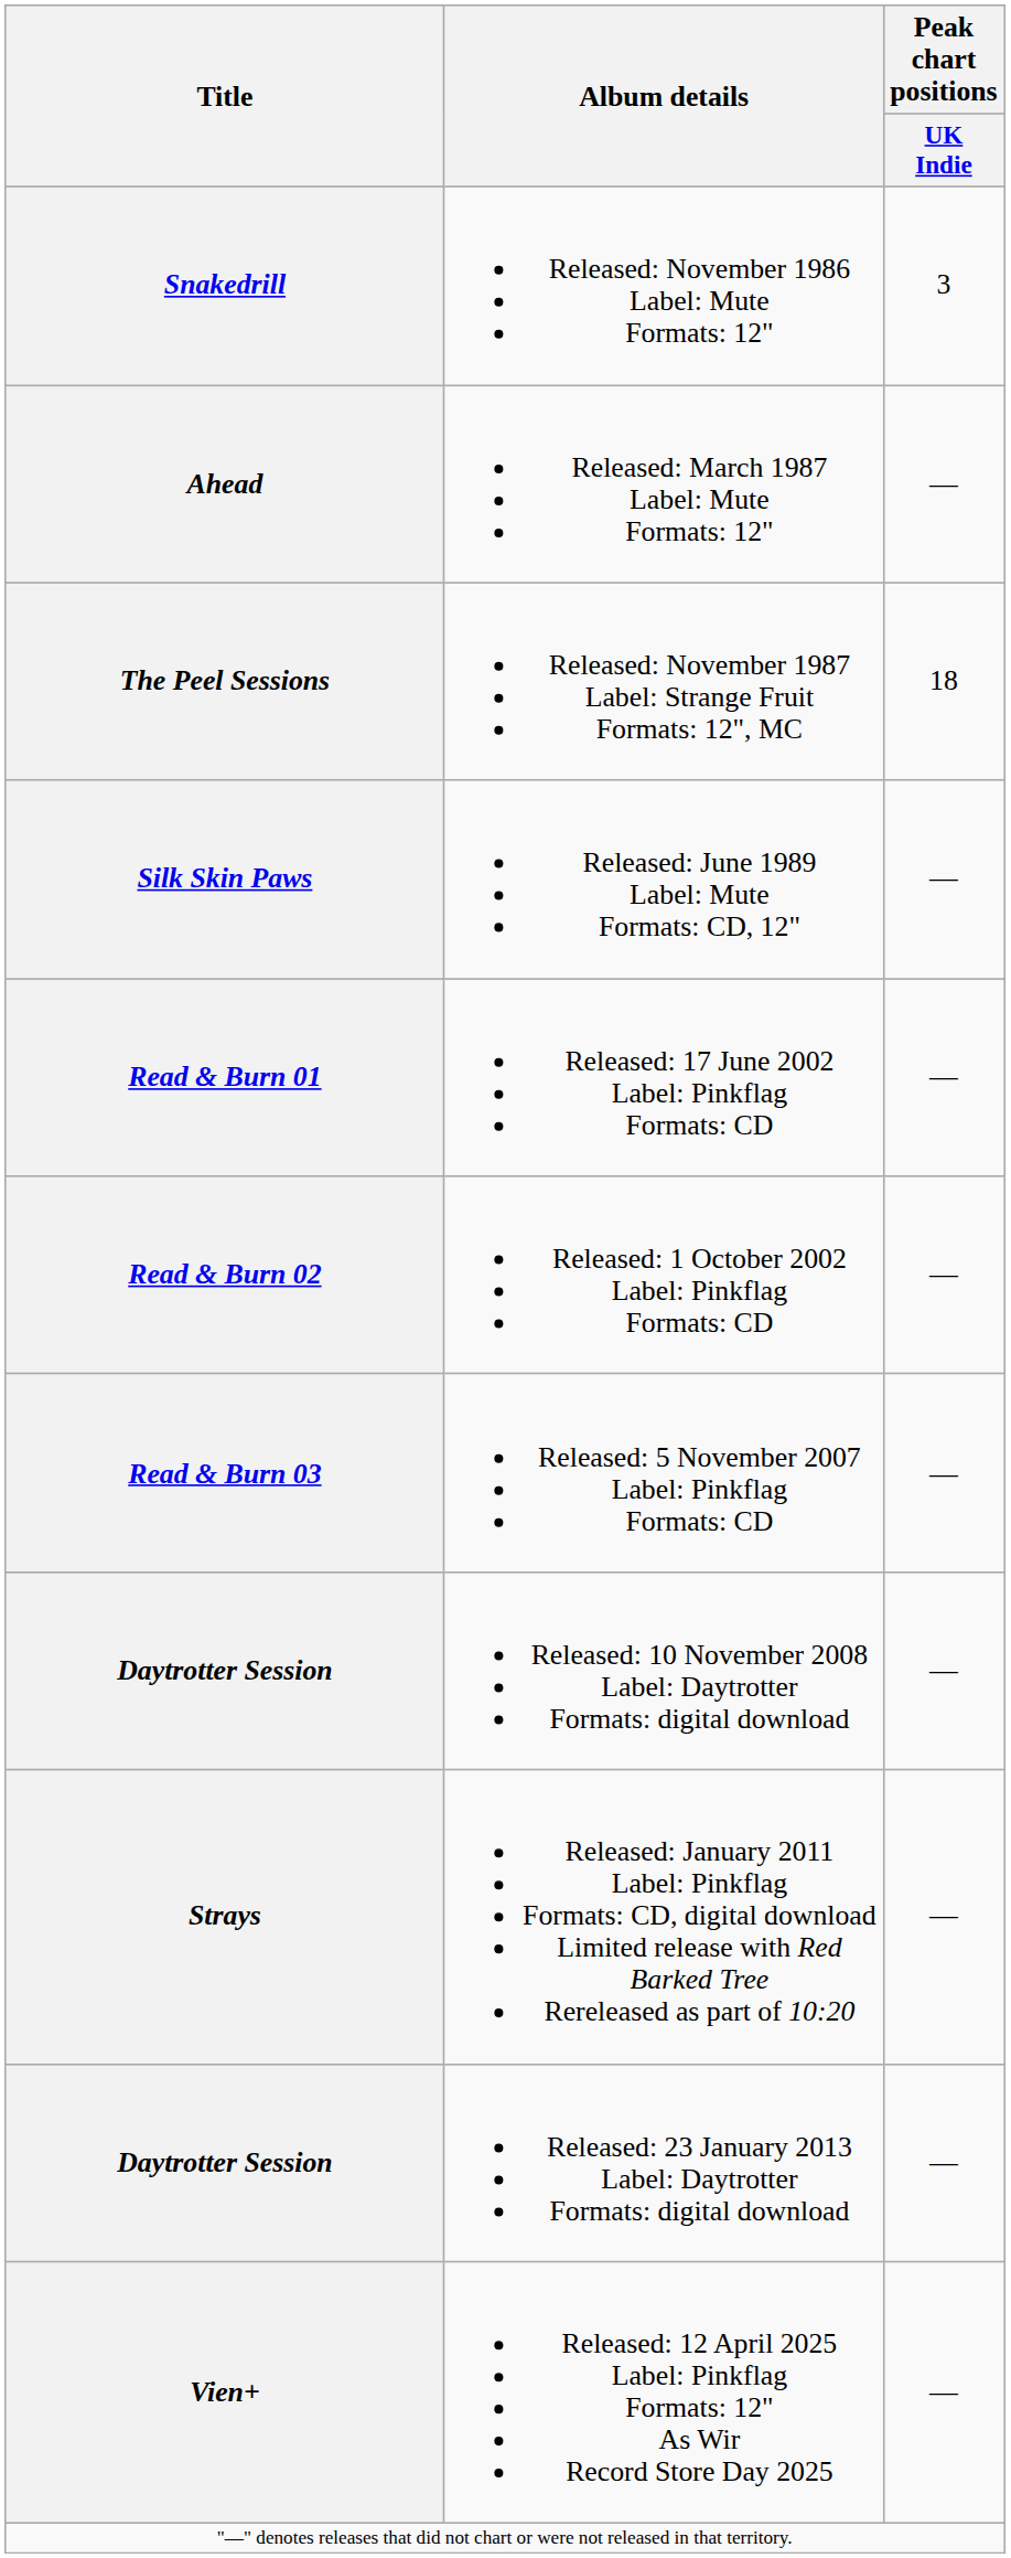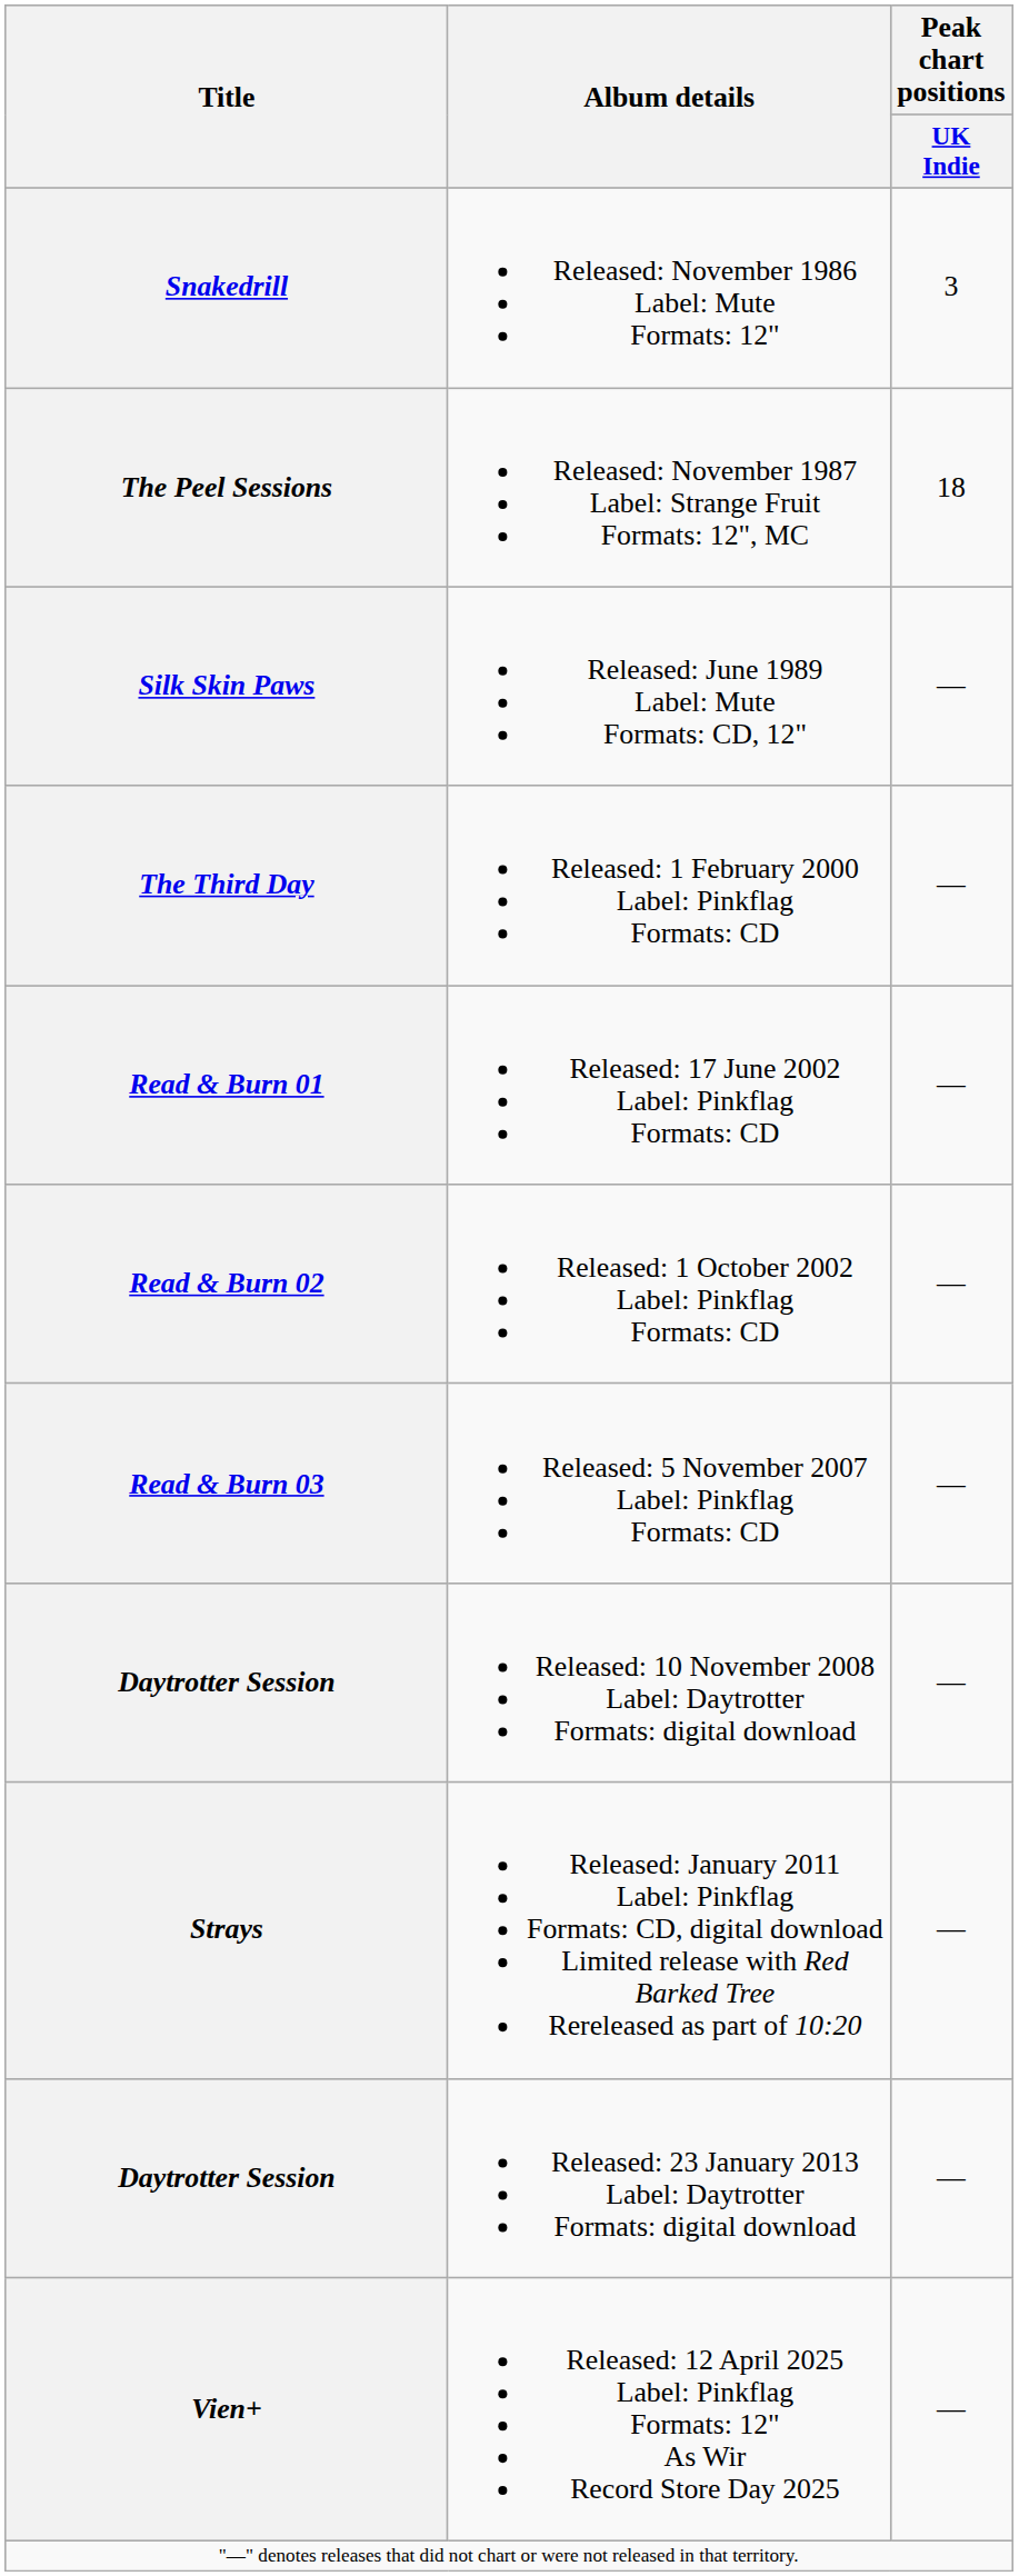 <table class="wikitable plainrowheaders" style="text-align:center;">
 <tr>
 <th rowspan="2" scope="col" style="width:15em;">Title</th>
 <th rowspan="2" scope="col" style="width:15em;">Album details</th>
 <th>Peak chart positions</th>
 </tr>
 <tr>
 <th scope="col" style="width:2em;font-size:90%;"><a href='#'>UK<br>Indie</a><br></th>
 </tr>
 <tr>
 <th scope="row"><em><a href='#'>Snakedrill</a></em></th>
 <td><br><ul><li>Released: November 1986</li><li>Label: Mute</li><li>Formats: 12"</li></ul></td>
 <td>3</td>
 </tr>
 <tr>
-<th scope="row"><em>Ahead</em></th>
-<td><br><ul><li>Released: March 1987</li><li>Label: Mute</li><li>Formats: 12"</li></ul></td>
-<td>—</td>
-</tr>
-<tr>
 <th scope="row"><em>The Peel Sessions</em></th>
 <td><br><ul><li>Released: November 1987</li><li>Label: Strange Fruit</li><li>Formats: 12", MC</li></ul></td>
 <td>18</td>
 </tr>
 <tr>
 <th scope="row"><em><a href='#'>Silk Skin Paws</a></em></th>
 <td><br><ul><li>Released: June 1989</li><li>Label: Mute</li><li>Formats: CD, 12"</li></ul></td>
+<td>—</td>
+</tr>
+<tr>
+<th scope="row"><em><a href='#'>The Third Day</a></em></th>
+<td><br><ul><li>Released: 1 February 2000</li><li>Label: Pinkflag</li><li>Formats: CD</li></ul></td>
 <td>—</td>
 </tr>
 <tr>
 <th scope="row"><em><a href='#'>Read & Burn 01</a></em></th>
 <td><br><ul><li>Released: 17 June 2002</li><li>Label: Pinkflag</li><li>Formats: CD</li></ul></td>
 <td>—</td>
 </tr>
 <tr>
 <th scope="row"><em><a href='#'>Read & Burn 02</a></em></th>
 <td><br><ul><li>Released: 1 October 2002</li><li>Label: Pinkflag</li><li>Formats: CD</li></ul></td>
 <td>—</td>
 </tr>
 <tr>
 <th scope="row"><em><a href='#'>Read & Burn 03</a></em></th>
 <td><br><ul><li>Released: 5 November 2007</li><li>Label: Pinkflag</li><li>Formats: CD</li></ul></td>
 <td>—</td>
 </tr>
 <tr>
 <th scope="row"><em>Daytrotter Session</em></th>
 <td><br><ul><li>Released: 10 November 2008</li><li>Label: Daytrotter</li><li>Formats: digital download</li></ul></td>
 <td>—</td>
 </tr>
 <tr>
 <th scope="row"><em>Strays</em></th>
 <td><br><ul><li>Released: January 2011</li><li>Label: Pinkflag</li><li>Formats: CD, digital download</li><li>Limited release with <em>Red Barked Tree</em></li><li>Rereleased as part of <em>10:20</em></li></ul></td>
 <td>—</td>
 </tr>
 <tr>
 <th scope="row"><em>Daytrotter Session</em></th>
 <td><br><ul><li>Released: 23 January 2013</li><li>Label: Daytrotter</li><li>Formats: digital download</li></ul></td>
 <td>—</td>
 </tr>
 <tr>
 <th scope="row"><em>Vien+</em></th>
 <td><br><ul><li>Released: 12 April 2025</li><li>Label: Pinkflag</li><li>Formats: 12"</li><li>As Wir</li><li>Record Store Day 2025</li></ul></td>
 <td>—</td>
 </tr>
 <tr>
 <td colspan="3" style="font-size:8pt">"—" denotes releases that did not chart or were not released in that territory.</td>
 </tr>
 </table>
